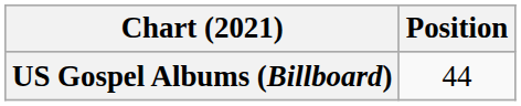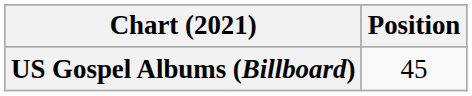 <table class="wikitable plainrowheaders" style="text-align:center">
 <tr>
 <th scope="col">Chart (2021)</th>
 <th scope="col">Position</th>
 </tr>
 <tr>
 <th scope="row">US Gospel Albums (<em>Billboard</em>)</th>
-<td>44</td>
+<td>45</td>
 </tr>
 </table>
